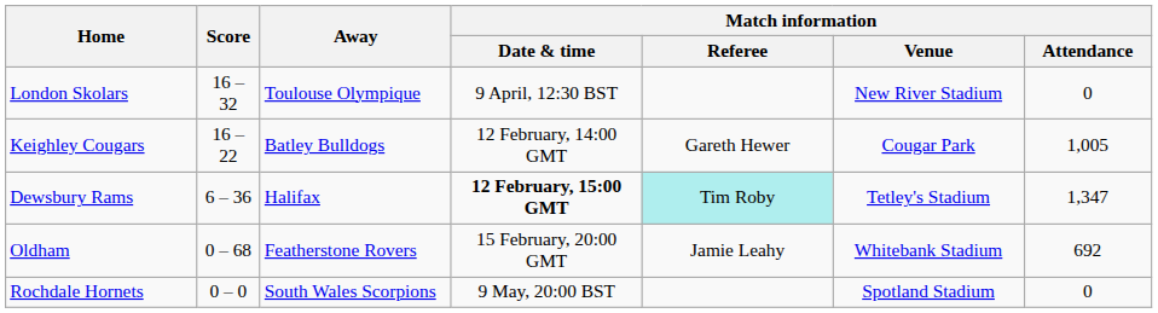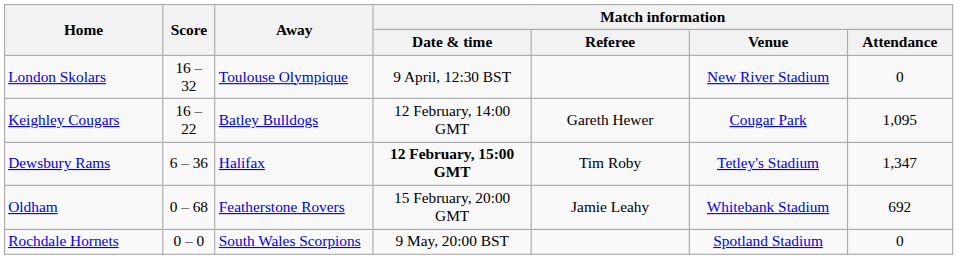 <table class="wikitable" style="text-align: center; font-size:85%;"  cellpadding=3 cellspacing=0 width=95%>
 <tr>
 <th rowspan=2 width=15%>Home</th>
 <th rowspan=2 width=5%>Score</th>
 <th rowspan=2 width=15%>Away</th>
 <th colspan=4>Match information</th>
 </tr>
 <tr>
 <th width=15%>Date & time</th>
 <th width=15%>Referee</th>
 <th width=15%>Venue</th>
 <th width=10%>Attendance</th>
 </tr>
 <tr>
 <td align=left> <a href='#'>London Skolars</a></td>
 <td>16 – 32</td>
 <td align=left> <a href='#'>Toulouse Olympique</a></td>
 <td>9 April, 12:30 BST</td>
 <td></td>
 <td><a href='#'>New River Stadium</a></td>
 <td>0</td>
 </tr>
 <tr>
 <td align=left> <a href='#'>Keighley Cougars</a></td>
 <td>16 – 22</td>
 <td align=left> <a href='#'>Batley Bulldogs</a></td>
 <td>12 February, 14:00 GMT</td>
 <td>Gareth Hewer</td>
 <td><a href='#'>Cougar Park</a></td>
-<td>1,005</td>
+<td>1,095</td>
 </tr>
 <tr>
 <td align=left> <a href='#'>Dewsbury Rams</a></td>
 <td>6 – 36</td>
 <td align=left><a href='#'>Halifax</a></td>
 <td><strong>12 February, 15:00 GMT</strong></td>
-<td style="background: paleturquoise;">Tim Roby</td>
+<td>Tim Roby</td>
 <td><a href='#'>Tetley's Stadium</a></td>
 <td>1,347</td>
 </tr>
 <tr>
 <td align=left> <a href='#'>Oldham</a></td>
 <td>0 – 68</td>
 <td align=left> <a href='#'>Featherstone Rovers</a></td>
 <td>15 February, 20:00 GMT</td>
 <td>Jamie Leahy</td>
 <td><a href='#'>Whitebank Stadium</a></td>
 <td>692</td>
 </tr>
 <tr>
 <td align=left> <a href='#'>Rochdale Hornets</a></td>
 <td>0 – 0</td>
 <td align=left> <a href='#'>South Wales Scorpions</a></td>
 <td>9 May, 20:00 BST</td>
 <td></td>
 <td><a href='#'>Spotland Stadium</a></td>
 <td>0</td>
 </tr>
 </table>
